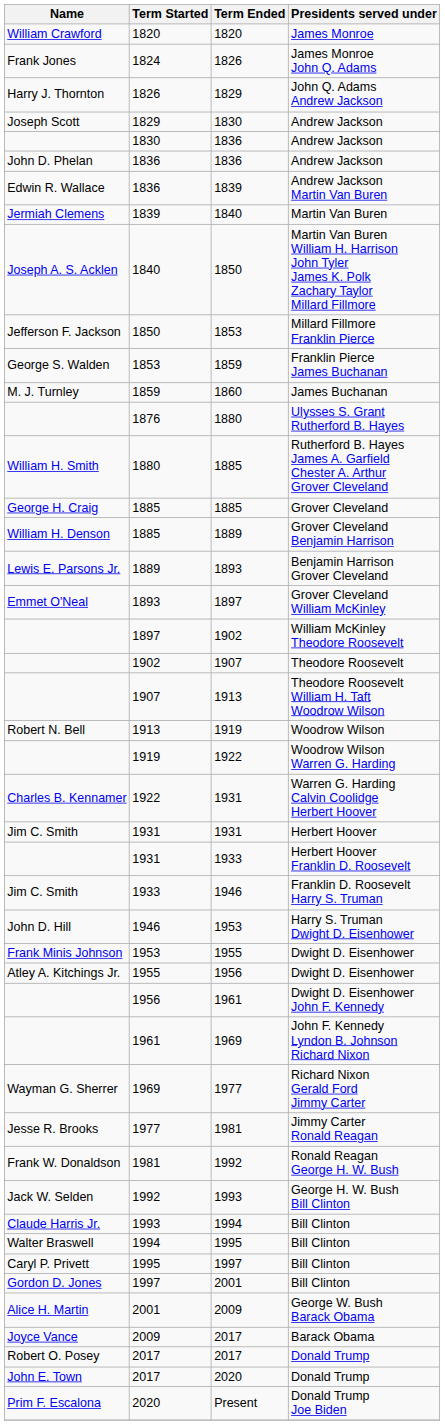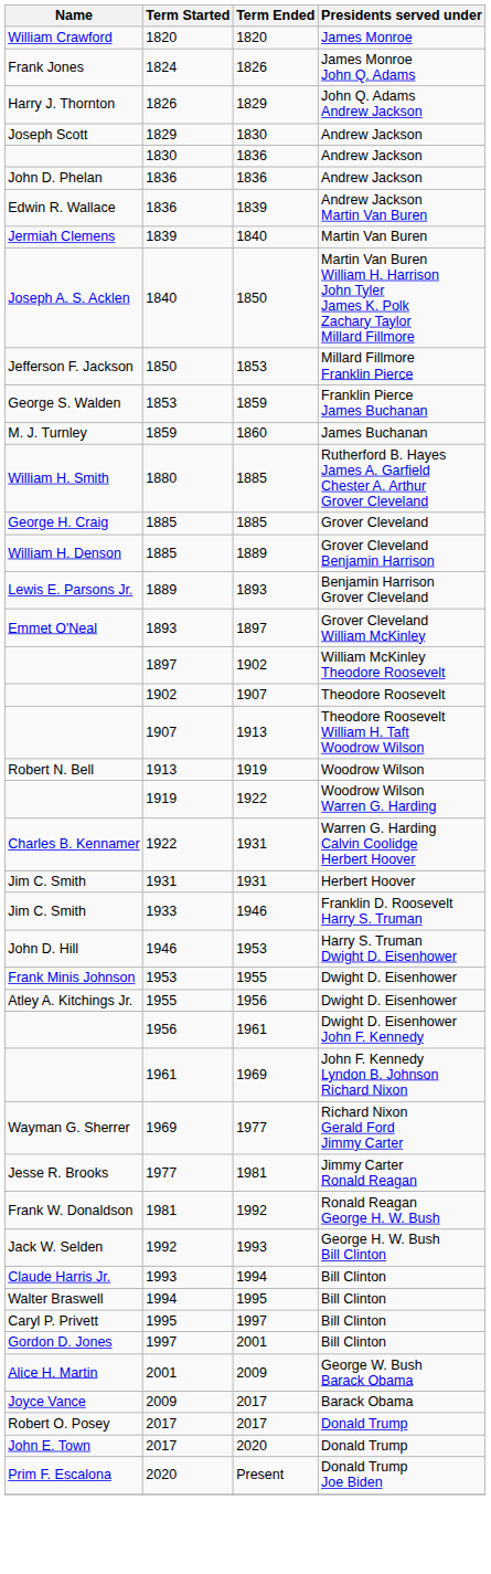 <table class="wikitable">
 <tr>
 <th>Name</th>
 <th>Term Started</th>
 <th>Term Ended</th>
 <th>Presidents served under</th>
 </tr>
 <tr>
 <td><a href='#'>William Crawford</a></td>
 <td>1820</td>
 <td>1820</td>
 <td><a href='#'>James Monroe</a></td>
 </tr>
 <tr>
 <td>Frank Jones</td>
 <td>1824</td>
 <td>1826</td>
 <td>James Monroe<br><a href='#'>John Q. Adams</a></td>
 </tr>
 <tr>
 <td>Harry J. Thornton</td>
 <td>1826</td>
 <td>1829</td>
 <td>John Q. Adams<br><a href='#'>Andrew Jackson</a></td>
 </tr>
 <tr>
 <td>Joseph Scott</td>
 <td>1829</td>
 <td>1830</td>
 <td>Andrew Jackson</td>
 </tr>
 <tr>
 <td></td>
 <td>1830</td>
 <td>1836</td>
 <td>Andrew Jackson</td>
 </tr>
 <tr>
 <td>John D. Phelan</td>
 <td>1836</td>
 <td>1836</td>
 <td>Andrew Jackson</td>
 </tr>
 <tr>
 <td>Edwin R. Wallace</td>
 <td>1836</td>
 <td>1839</td>
 <td>Andrew Jackson<br><a href='#'>Martin Van Buren</a></td>
 </tr>
 <tr>
 <td><a href='#'>Jermiah Clemens</a></td>
 <td>1839</td>
 <td>1840</td>
 <td>Martin Van Buren</td>
 </tr>
 <tr>
 <td><a href='#'>Joseph A. S. Acklen</a></td>
 <td>1840</td>
 <td>1850</td>
 <td>Martin Van Buren<br><a href='#'>William H. Harrison</a><br><a href='#'>John Tyler</a><br><a href='#'>James K. Polk</a><br><a href='#'>Zachary Taylor</a><br><a href='#'>Millard Fillmore</a></td>
 </tr>
 <tr>
 <td>Jefferson F. Jackson</td>
 <td>1850</td>
 <td>1853</td>
 <td>Millard Fillmore<br><a href='#'>Franklin Pierce</a></td>
 </tr>
 <tr>
 <td>George S. Walden</td>
 <td>1853</td>
 <td>1859</td>
 <td>Franklin Pierce<br><a href='#'>James Buchanan</a></td>
 </tr>
 <tr>
 <td>M. J. Turnley</td>
 <td>1859</td>
 <td>1860</td>
 <td>James Buchanan</td>
 </tr>
 <tr>
-<td></td>
-<td>1876</td>
-<td>1880</td>
-<td><a href='#'>Ulysses S. Grant</a><br><a href='#'>Rutherford B. Hayes</a></td>
-</tr>
-<tr>
 <td><a href='#'>William H. Smith</a></td>
 <td>1880</td>
 <td>1885</td>
 <td>Rutherford B. Hayes<br><a href='#'>James A. Garfield</a><br><a href='#'>Chester A. Arthur</a><br><a href='#'>Grover Cleveland</a></td>
 </tr>
 <tr>
 <td><a href='#'>George H. Craig</a></td>
 <td>1885</td>
 <td>1885</td>
 <td>Grover Cleveland</td>
 </tr>
 <tr>
 <td><a href='#'>William H. Denson</a></td>
 <td>1885</td>
 <td>1889</td>
 <td>Grover Cleveland<br><a href='#'>Benjamin Harrison</a></td>
 </tr>
 <tr>
 <td><a href='#'>Lewis E. Parsons Jr.</a></td>
 <td>1889</td>
 <td>1893</td>
 <td>Benjamin Harrison<br>Grover Cleveland</td>
 </tr>
 <tr>
 <td><a href='#'>Emmet O'Neal</a></td>
 <td>1893</td>
 <td>1897</td>
 <td>Grover Cleveland<br><a href='#'>William McKinley</a></td>
 </tr>
 <tr>
 <td></td>
 <td>1897</td>
 <td>1902</td>
 <td>William McKinley<br><a href='#'>Theodore Roosevelt</a></td>
 </tr>
 <tr>
 <td></td>
 <td>1902</td>
 <td>1907</td>
 <td>Theodore Roosevelt</td>
 </tr>
 <tr>
 <td></td>
 <td>1907</td>
 <td>1913</td>
 <td>Theodore Roosevelt<br><a href='#'>William H. Taft</a><br><a href='#'>Woodrow Wilson</a></td>
 </tr>
 <tr>
 <td>Robert N. Bell</td>
 <td>1913</td>
 <td>1919</td>
 <td>Woodrow Wilson</td>
 </tr>
 <tr>
 <td></td>
 <td>1919</td>
 <td>1922</td>
 <td>Woodrow Wilson<br><a href='#'>Warren G. Harding</a></td>
 </tr>
 <tr>
 <td><a href='#'>Charles B. Kennamer</a></td>
 <td>1922</td>
 <td>1931</td>
 <td>Warren G. Harding<br><a href='#'>Calvin Coolidge</a><br><a href='#'>Herbert Hoover</a></td>
 </tr>
 <tr>
 <td>Jim C. Smith</td>
 <td>1931</td>
 <td>1931</td>
 <td>Herbert Hoover</td>
-</tr>
-<tr>
-<td></td>
-<td>1931</td>
-<td>1933</td>
-<td>Herbert Hoover<br><a href='#'>Franklin D. Roosevelt</a></td>
 </tr>
 <tr>
 <td>Jim C. Smith</td>
 <td>1933</td>
 <td>1946</td>
 <td>Franklin D. Roosevelt<br><a href='#'>Harry S. Truman</a></td>
 </tr>
 <tr>
 <td>John D. Hill</td>
 <td>1946</td>
 <td>1953</td>
 <td>Harry S. Truman<br><a href='#'>Dwight D. Eisenhower</a></td>
 </tr>
 <tr>
 <td><a href='#'>Frank Minis Johnson</a></td>
 <td>1953</td>
 <td>1955</td>
 <td>Dwight D. Eisenhower</td>
 </tr>
 <tr>
 <td>Atley A. Kitchings Jr.</td>
 <td>1955</td>
 <td>1956</td>
 <td>Dwight D. Eisenhower</td>
 </tr>
 <tr>
 <td></td>
 <td>1956</td>
 <td>1961</td>
 <td>Dwight D. Eisenhower<br><a href='#'>John F. Kennedy</a></td>
 </tr>
 <tr>
 <td></td>
 <td>1961</td>
 <td>1969</td>
 <td>John F. Kennedy<br><a href='#'>Lyndon B. Johnson</a><br><a href='#'>Richard Nixon</a></td>
 </tr>
 <tr>
 <td>Wayman G. Sherrer</td>
 <td>1969</td>
 <td>1977</td>
 <td>Richard Nixon<br><a href='#'>Gerald Ford</a><br><a href='#'>Jimmy Carter</a></td>
 </tr>
 <tr>
 <td>Jesse R. Brooks</td>
 <td>1977</td>
 <td>1981</td>
 <td>Jimmy Carter<br><a href='#'>Ronald Reagan</a></td>
 </tr>
 <tr>
 <td>Frank W. Donaldson</td>
 <td>1981</td>
 <td>1992</td>
 <td>Ronald Reagan<br><a href='#'>George H. W. Bush</a></td>
 </tr>
 <tr>
 <td>Jack W. Selden</td>
 <td>1992</td>
 <td>1993</td>
 <td>George H. W. Bush<br><a href='#'>Bill Clinton</a></td>
 </tr>
 <tr>
 <td><a href='#'>Claude Harris Jr.</a></td>
 <td>1993</td>
 <td>1994</td>
 <td>Bill Clinton</td>
 </tr>
 <tr>
 <td>Walter Braswell</td>
 <td>1994</td>
 <td>1995</td>
 <td>Bill Clinton</td>
 </tr>
 <tr>
 <td>Caryl P. Privett</td>
 <td>1995</td>
 <td>1997</td>
 <td>Bill Clinton</td>
 </tr>
 <tr>
 <td><a href='#'>Gordon D. Jones</a></td>
 <td>1997</td>
 <td>2001</td>
 <td>Bill Clinton</td>
 </tr>
 <tr>
 <td><a href='#'>Alice H. Martin</a></td>
 <td>2001</td>
 <td>2009</td>
 <td>George W. Bush<br><a href='#'>Barack Obama</a></td>
 </tr>
 <tr>
 <td><a href='#'>Joyce Vance</a></td>
 <td>2009</td>
 <td>2017</td>
 <td>Barack Obama</td>
 </tr>
 <tr>
 <td>Robert O. Posey</td>
 <td>2017</td>
 <td>2017</td>
 <td><a href='#'>Donald Trump</a></td>
 </tr>
 <tr>
 <td><a href='#'>John E. Town</a></td>
 <td>2017</td>
 <td>2020</td>
 <td>Donald Trump</td>
 </tr>
 <tr>
 <td><a href='#'>Prim F. Escalona</a></td>
 <td>2020</td>
 <td>Present</td>
 <td>Donald Trump<br><a href='#'>Joe Biden</a></td>
 </tr>
 <tr>
 </tr>
 </table>
